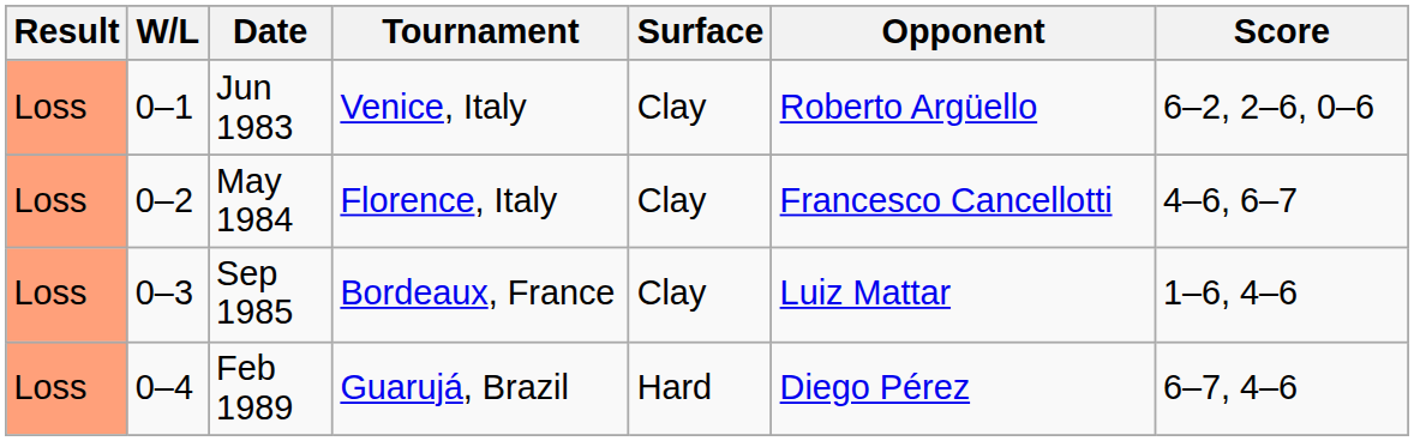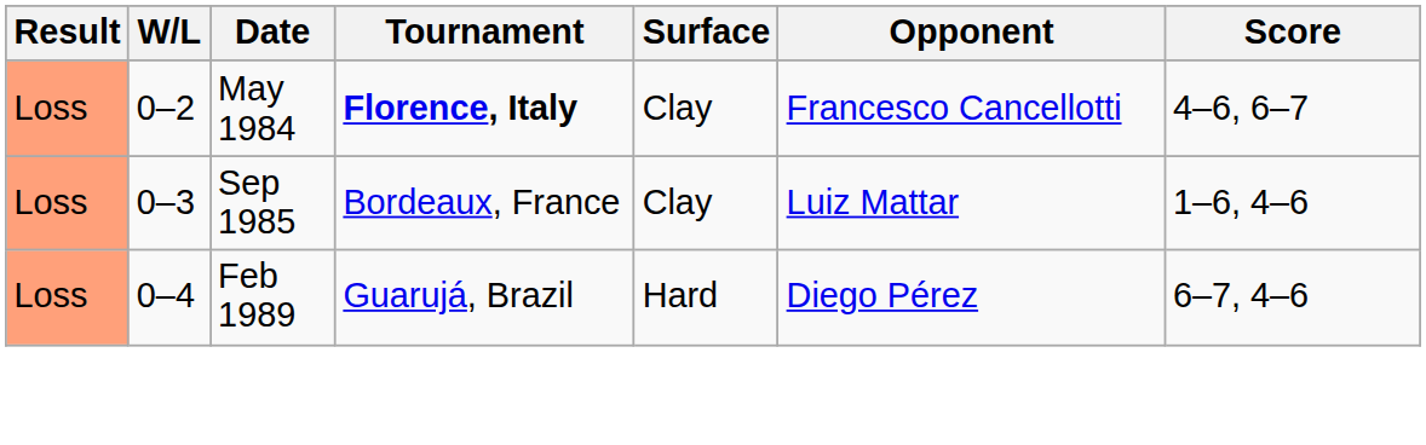 <table class="sortable wikitable">
 <tr>
 <th style="width:40px">Result</th>
 <th style="width:30px" class="unsortable">W/L</th>
 <th style="width:50px">Date</th>
 <th style="width:130px">Tournament</th>
 <th style="width:50px">Surface</th>
 <th style="width:170px">Opponent</th>
 <th style="width:110px" class="unsortable">Score</th>
 </tr>
 <tr>
 <td style="background:#ffa07a;">Loss</td>
-<td>0–1</td>
-<td>Jun 1983</td>
-<td><a href='#'>Venice</a>, Italy</td>
-<td>Clay</td>
-<td> <a href='#'>Roberto Argüello</a></td>
-<td>6–2, 2–6, 0–6</td>
-</tr>
-<tr>
-<td style="background:#ffa07a;">Loss</td>
 <td>0–2</td>
 <td>May 1984</td>
-<td><a href='#'>Florence</a>, Italy</td>
+<td><strong><a href='#'>Florence</a>, Italy</strong></td>
 <td>Clay</td>
 <td> <a href='#'>Francesco Cancellotti</a></td>
 <td>4–6, 6–7</td>
 </tr>
 <tr>
 <td style="background:#ffa07a;">Loss</td>
 <td>0–3</td>
 <td>Sep 1985</td>
 <td><a href='#'>Bordeaux</a>, France</td>
 <td>Clay</td>
 <td> <a href='#'>Luiz Mattar</a></td>
 <td>1–6, 4–6</td>
 </tr>
 <tr>
 <td style="background:#ffa07a;">Loss</td>
 <td>0–4</td>
 <td>Feb 1989</td>
 <td><a href='#'>Guarujá</a>, Brazil</td>
 <td>Hard</td>
 <td> <a href='#'>Diego Pérez</a></td>
 <td>6–7, 4–6</td>
 </tr>
 </table>
